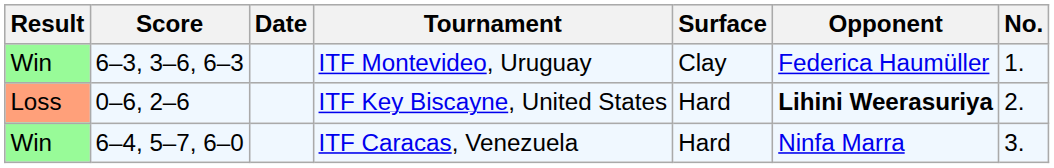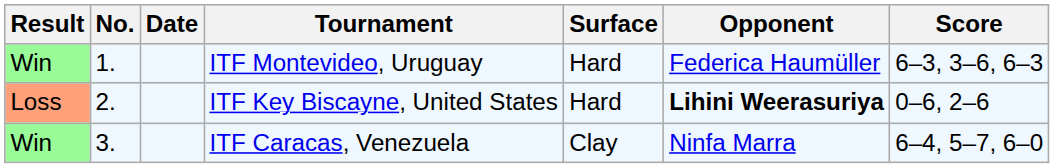 <table class="sortable wikitable" style=font-size:97%>
 <tr>
 <th>Result</th>
-<th>Score</th>
+<th>No.</th>
 <th>Date</th>
 <th>Tournament</th>
 <th>Surface</th>
 <th>Opponent</th>
-<th>No.</th>
+<th>Score</th>
 </tr>
 <tr style="background:#f0f8ff;">
 <td style="background:#98fb98;">Win</td>
-<td>6–3, 3–6, 6–3</td>
+<td>1.</td>
 <td></td>
 <td><a href='#'>ITF Montevideo</a>, Uruguay</td>
-<td>Clay</td>
+<td>Hard</td>
 <td> <a href='#'>Federica Haumüller</a></td>
-<td>1.</td>
+<td>6–3, 3–6, 6–3</td>
 </tr>
 <tr style="background:#f0f8ff;">
 <td style="background:#ffa07a;">Loss</td>
-<td>0–6, 2–6</td>
+<td>2.</td>
 <td></td>
 <td><a href='#'>ITF Key Biscayne</a>, United States</td>
 <td>Hard</td>
 <td><strong> Lihini Weerasuriya</strong></td>
-<td>2.</td>
+<td>0–6, 2–6</td>
 </tr>
 <tr style="background:#f0f8ff;">
 <td style="background:#98fb98;">Win</td>
-<td>6–4, 5–7, 6–0</td>
+<td>3.</td>
 <td></td>
 <td><a href='#'>ITF Caracas</a>, Venezuela</td>
-<td>Hard</td>
+<td>Clay</td>
 <td> <a href='#'>Ninfa Marra</a></td>
-<td>3.</td>
+<td>6–4, 5–7, 6–0</td>
 </tr>
 </table>
